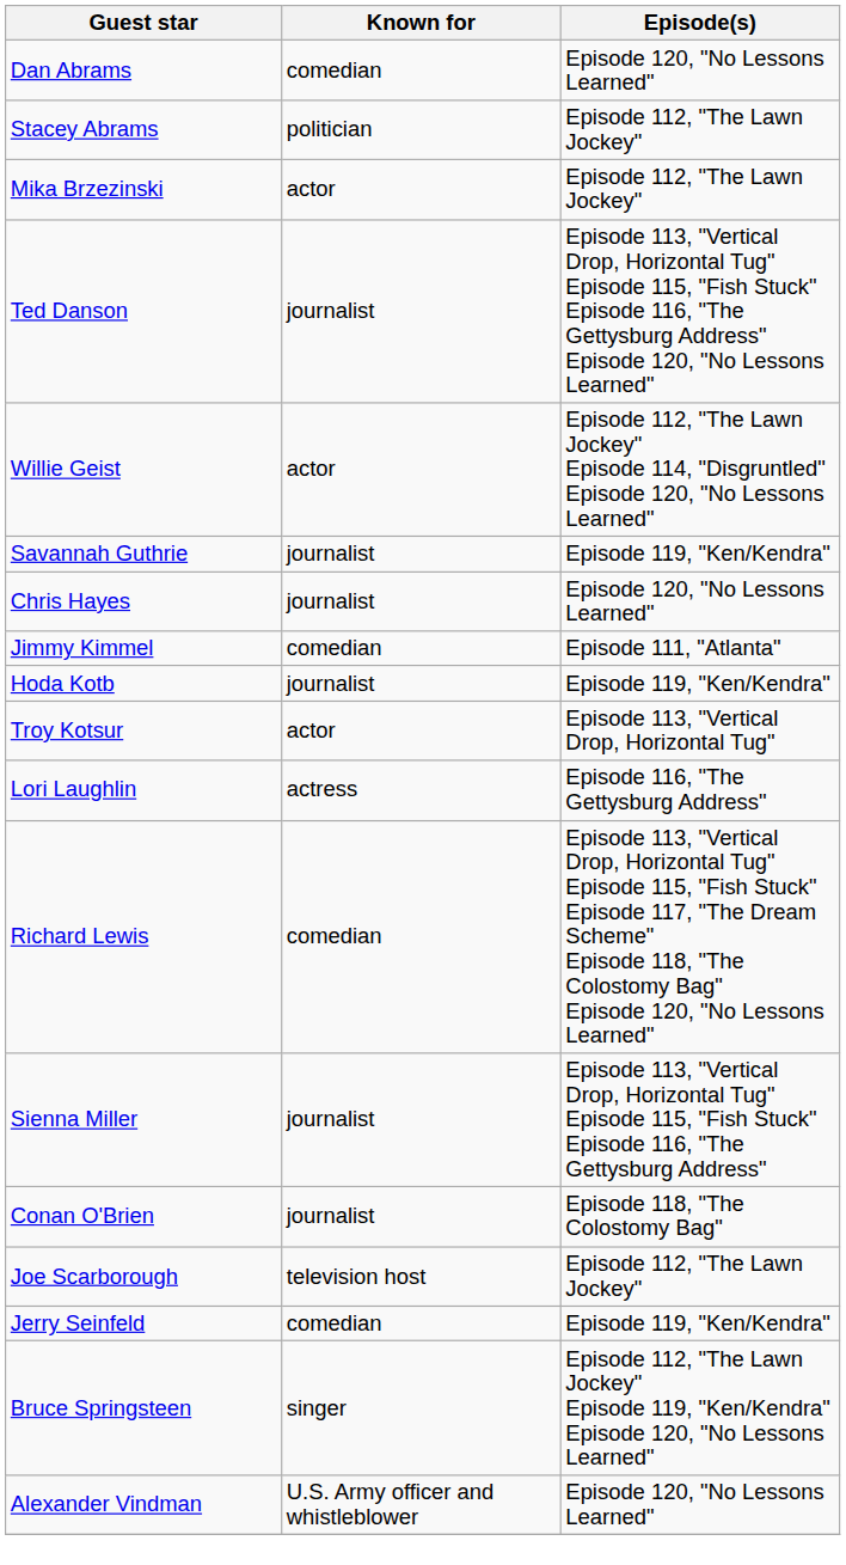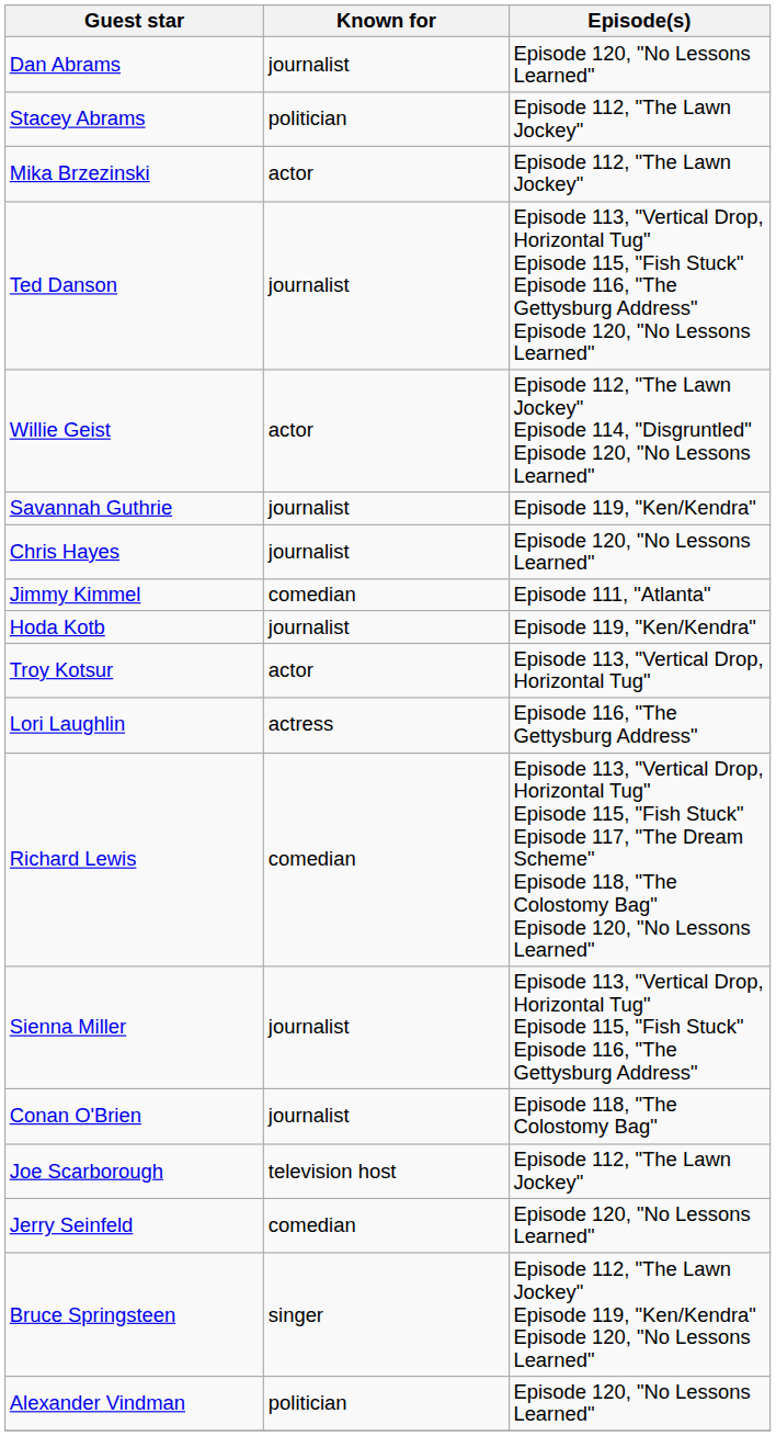 <table class="wikitable">
 <tr>
 <th scope="col" style="width:300px;">Guest star</th>
 <th scope="col" style="width:300px;">Known for</th>
 <th scope="col" style="width:300px;">Episode(s)</th>
 </tr>
 <tr>
 <td><a href='#'>Dan Abrams</a></td>
-<td>comedian</td>
+<td>journalist</td>
 <td>Episode 120, "No Lessons Learned"</td>
 </tr>
 <tr>
 <td><a href='#'>Stacey Abrams</a></td>
 <td>politician</td>
 <td>Episode 112, "The Lawn Jockey"</td>
 </tr>
 <tr>
 <td><a href='#'>Mika Brzezinski</a></td>
 <td>actor</td>
 <td>Episode 112, "The Lawn Jockey"</td>
 </tr>
 <tr>
 <td><a href='#'>Ted Danson</a></td>
 <td>journalist</td>
 <td>Episode 113, "Vertical Drop, Horizontal Tug"<br>Episode 115, "Fish Stuck"<br>Episode 116, "The Gettysburg Address"<br>Episode 120, "No Lessons Learned"</td>
 </tr>
 <tr>
 <td><a href='#'>Willie Geist</a></td>
 <td>actor</td>
 <td>Episode 112, "The Lawn Jockey"<br>Episode 114, "Disgruntled"<br>Episode 120, "No Lessons Learned"</td>
 </tr>
 <tr>
 <td><a href='#'>Savannah Guthrie</a></td>
 <td>journalist</td>
 <td>Episode 119, "Ken/Kendra"</td>
 </tr>
 <tr>
 <td><a href='#'>Chris Hayes</a></td>
 <td>journalist</td>
 <td>Episode 120, "No Lessons Learned"</td>
 </tr>
 <tr>
 <td><a href='#'>Jimmy Kimmel</a></td>
 <td>comedian</td>
 <td>Episode 111, "Atlanta"</td>
 </tr>
 <tr>
 <td><a href='#'>Hoda Kotb</a></td>
 <td>journalist</td>
 <td>Episode 119, "Ken/Kendra"</td>
 </tr>
 <tr>
 <td><a href='#'>Troy Kotsur</a></td>
 <td>actor</td>
 <td>Episode 113, "Vertical Drop, Horizontal Tug"</td>
 </tr>
 <tr>
 <td><a href='#'>Lori Laughlin</a></td>
 <td>actress</td>
 <td>Episode 116, "The Gettysburg Address"</td>
 </tr>
 <tr>
 <td><a href='#'>Richard Lewis</a></td>
 <td>comedian</td>
 <td>Episode 113, "Vertical Drop, Horizontal Tug"<br>Episode 115, "Fish Stuck"<br>Episode 117, "The Dream Scheme"<br>Episode 118, "The Colostomy Bag"<br>Episode 120, "No Lessons Learned"</td>
 </tr>
 <tr>
 <td><a href='#'>Sienna Miller</a></td>
 <td>journalist</td>
 <td>Episode 113, "Vertical Drop, Horizontal Tug"<br>Episode 115, "Fish Stuck"<br>Episode 116, "The Gettysburg Address"</td>
 </tr>
 <tr>
 <td><a href='#'>Conan O'Brien</a></td>
 <td>journalist</td>
 <td>Episode 118, "The Colostomy Bag"</td>
 </tr>
 <tr>
 <td><a href='#'>Joe Scarborough</a></td>
 <td>television host</td>
 <td>Episode 112, "The Lawn Jockey"</td>
 </tr>
 <tr>
 <td><a href='#'>Jerry Seinfeld</a></td>
 <td>comedian</td>
-<td>Episode 119, "Ken/Kendra"</td>
+<td>Episode 120, "No Lessons Learned"</td>
 </tr>
 <tr>
 <td><a href='#'>Bruce Springsteen</a></td>
 <td>singer</td>
 <td>Episode 112, "The Lawn Jockey"<br>Episode 119, "Ken/Kendra"<br>Episode 120, "No Lessons Learned"</td>
 </tr>
 <tr>
 <td><a href='#'>Alexander Vindman</a></td>
-<td>U.S. Army officer and whistleblower</td>
+<td>politician</td>
 <td>Episode 120, "No Lessons Learned"</td>
 </tr>
 <tr>
 </tr>
 </table>
